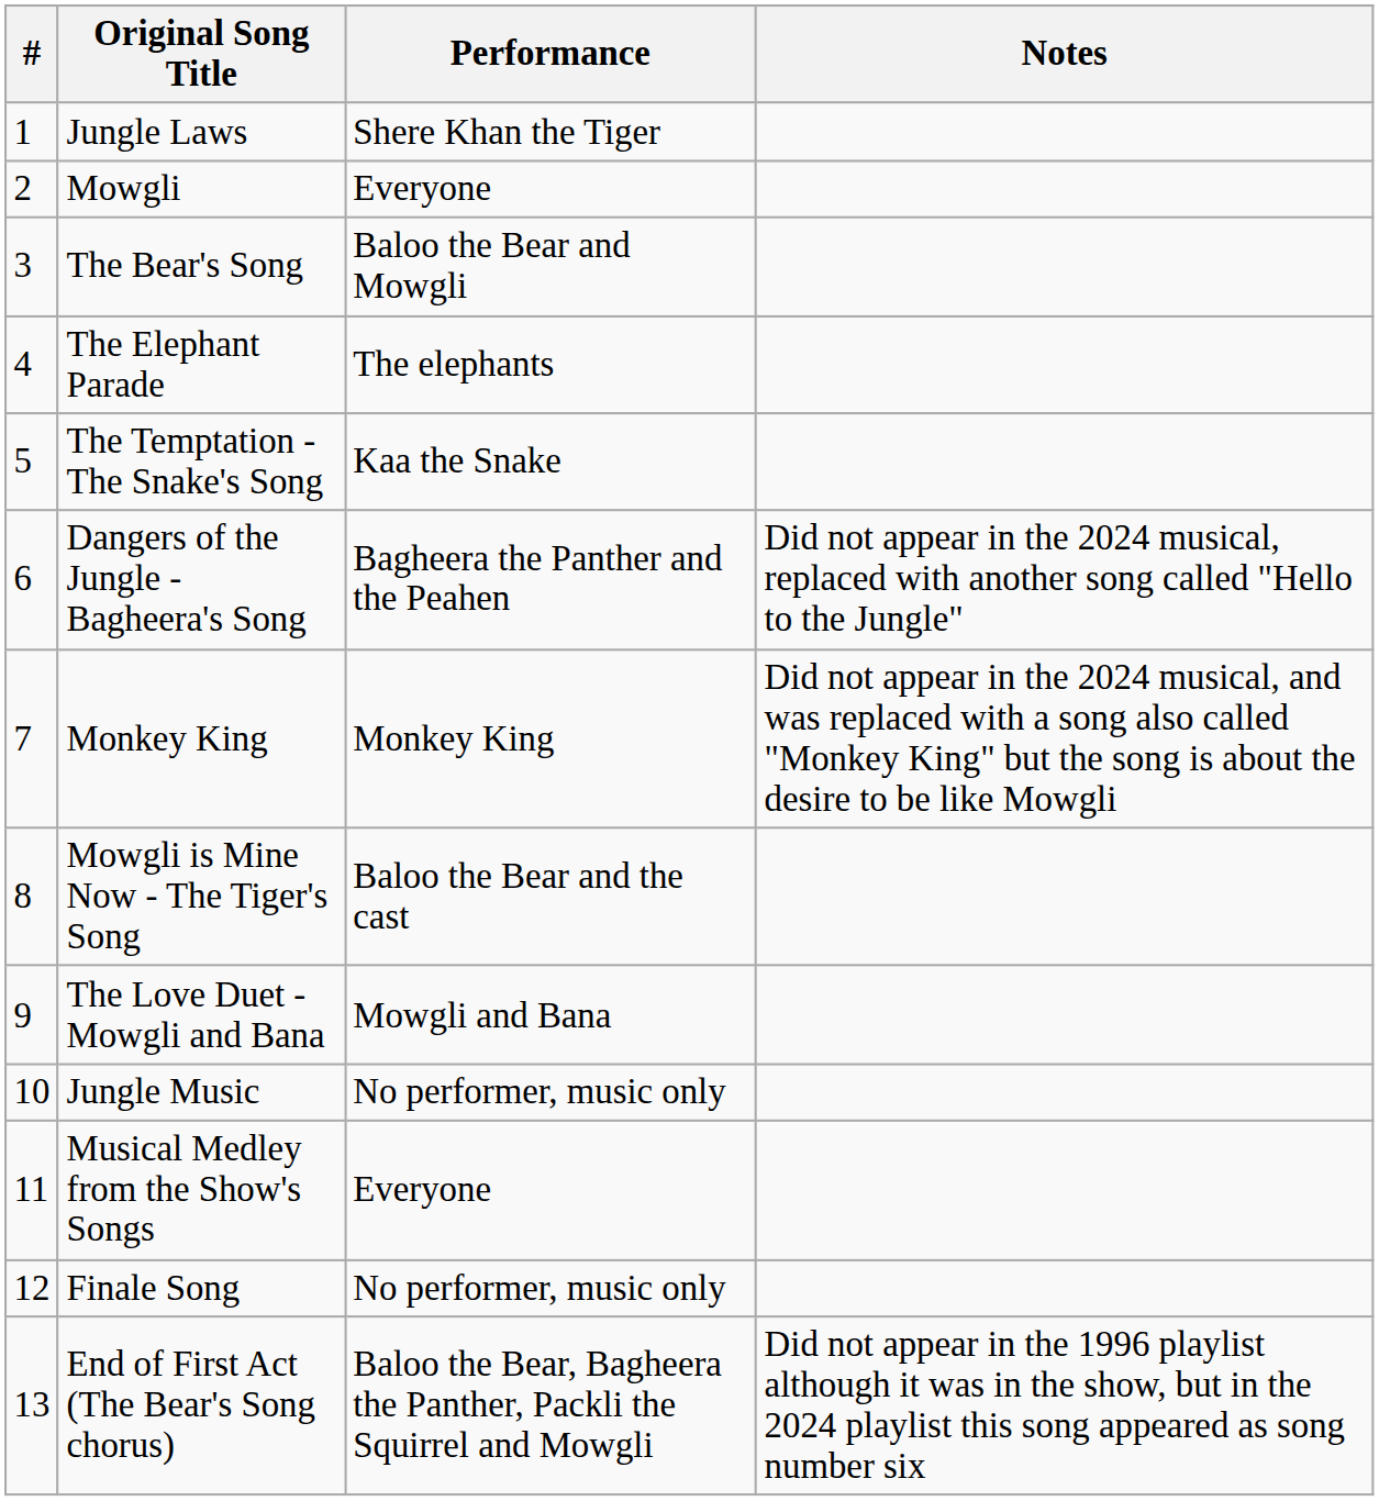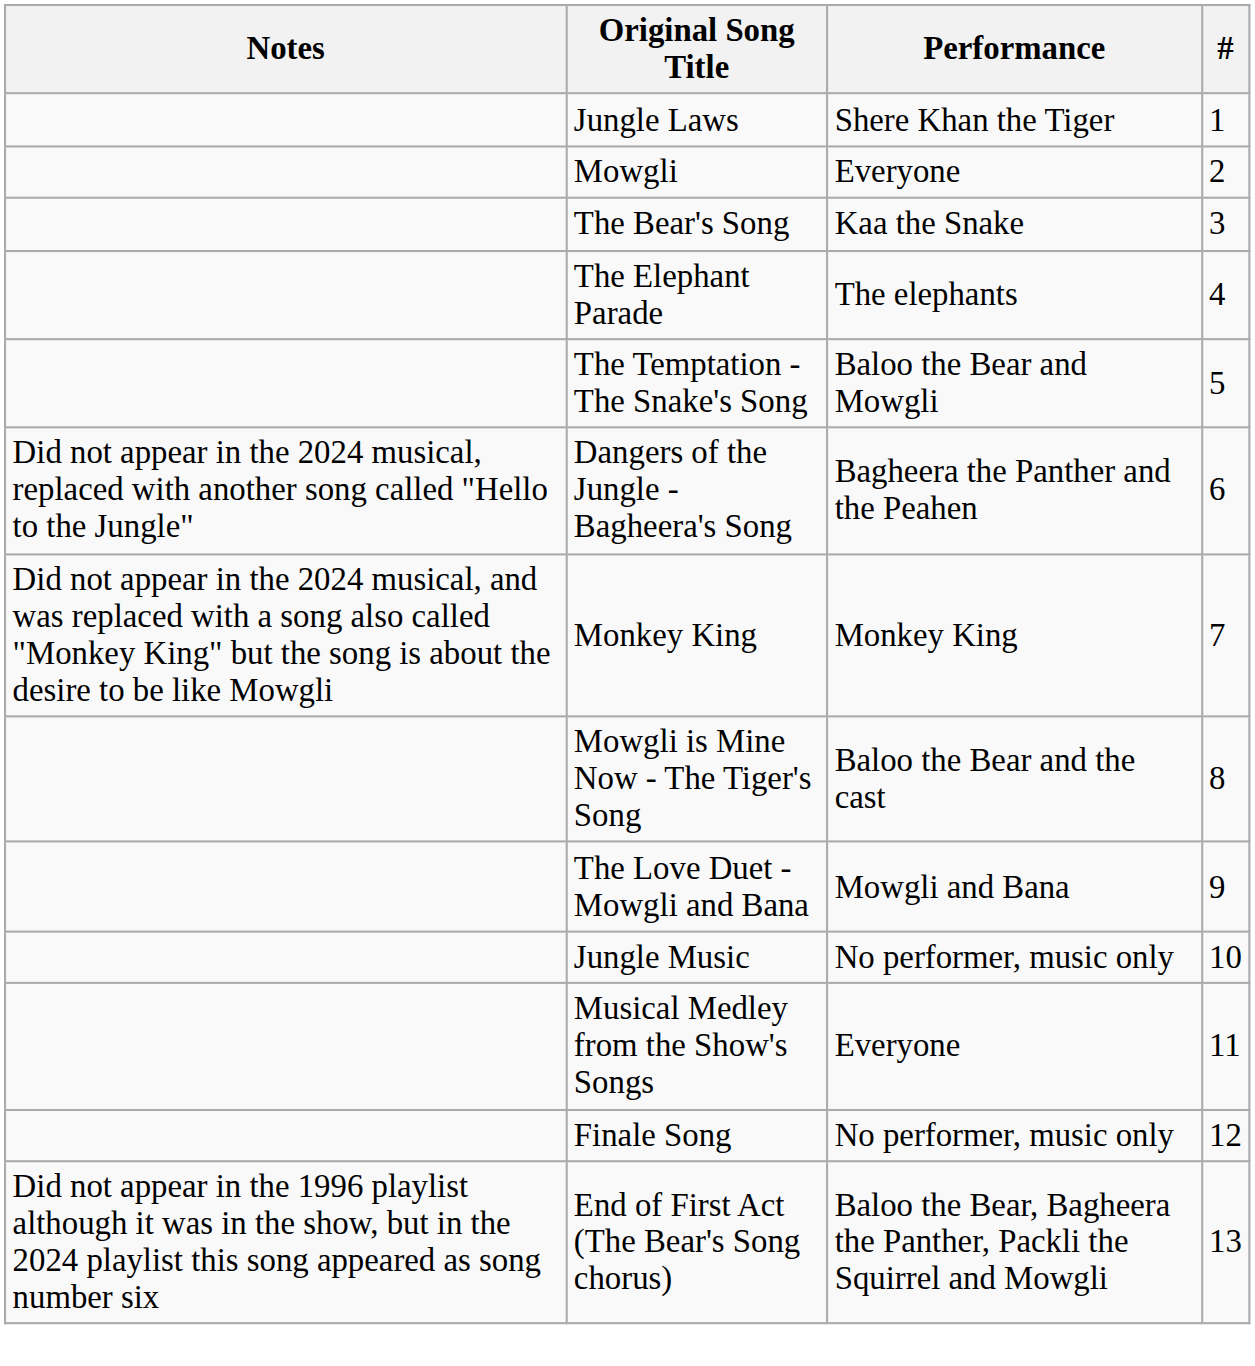 <table class=wikitable>
 <tr>
-<th>#</th>
+<th>Notes</th>
 <th>Original Song Title</th>
 <th>Performance</th>
-<th>Notes</th>
+<th>#</th>
 </tr>
 <tr>
-<td>1</td>
+<td></td>
 <td>Jungle Laws</td>
 <td>Shere Khan the Tiger</td>
-<td></td>
+<td>1</td>
 </tr>
 <tr>
-<td>2</td>
+<td></td>
 <td>Mowgli</td>
 <td>Everyone</td>
-<td></td>
+<td>2</td>
 </tr>
 <tr>
+<td></td>
+<td>The Bear's Song</td>
+<td>Kaa the Snake</td>
 <td>3</td>
-<td>The Bear's Song</td>
-<td>Baloo the Bear and Mowgli</td>
-<td></td>
 </tr>
 <tr>
-<td>4</td>
+<td></td>
 <td>The Elephant Parade</td>
 <td>The elephants</td>
-<td></td>
+<td>4</td>
 </tr>
 <tr>
+<td></td>
+<td>The Temptation - The Snake's Song</td>
+<td>Baloo the Bear and Mowgli</td>
 <td>5</td>
-<td>The Temptation - The Snake's Song</td>
-<td>Kaa the Snake</td>
-<td></td>
 </tr>
 <tr>
-<td>6</td>
+<td>Did not appear in the 2024 musical, replaced with another song called "Hello to the Jungle"</td>
 <td>Dangers of the Jungle - Bagheera's Song</td>
 <td>Bagheera the Panther and the Peahen</td>
-<td>Did not appear in the 2024 musical, replaced with another song called "Hello to the Jungle"</td>
+<td>6</td>
 </tr>
 <tr>
-<td>7</td>
+<td>Did not appear in the 2024 musical, and was replaced with a song also called "Monkey King" but the song is about the desire to be like Mowgli</td>
 <td>Monkey King</td>
 <td>Monkey King</td>
-<td>Did not appear in the 2024 musical, and was replaced with a song also called "Monkey King" but the song is about the desire to be like Mowgli</td>
+<td>7</td>
 </tr>
 <tr>
-<td>8</td>
+<td></td>
 <td>Mowgli is Mine Now - The Tiger's Song</td>
 <td>Baloo the Bear and the cast</td>
-<td></td>
+<td>8</td>
 </tr>
 <tr>
-<td>9</td>
+<td></td>
 <td>The Love Duet - Mowgli and Bana</td>
 <td>Mowgli and Bana</td>
-<td></td>
+<td>9</td>
 </tr>
 <tr>
-<td>10</td>
+<td></td>
 <td>Jungle Music</td>
 <td>No performer, music only</td>
-<td></td>
+<td>10</td>
 </tr>
 <tr>
-<td>11</td>
+<td></td>
 <td>Musical Medley from the Show's Songs</td>
 <td>Everyone</td>
-<td></td>
+<td>11</td>
 </tr>
 <tr>
-<td>12</td>
+<td></td>
 <td>Finale Song</td>
 <td>No performer, music only</td>
-<td></td>
+<td>12</td>
 </tr>
 <tr>
-<td>13</td>
+<td>Did not appear in the 1996 playlist although it was in the show, but in the 2024 playlist this song appeared as song number six</td>
 <td>End of First Act (The Bear's Song chorus)</td>
 <td>Baloo the Bear, Bagheera the Panther, Packli the Squirrel and Mowgli</td>
-<td>Did not appear in the 1996 playlist although it was in the show, but in the 2024 playlist this song appeared as song number six</td>
+<td>13</td>
 </tr>
 </table>
